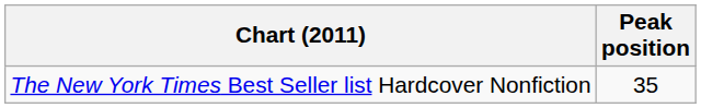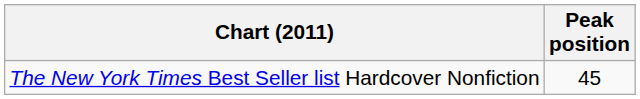 <table class="wikitable sortable">
 <tr>
 <th align="left">Chart (2011)</th>
 <th align="left">Peak<br>position</th>
 </tr>
 <tr>
 <td align="left"><a href='#'><em>The New York Times</em> Best Seller list</a> Hardcover Nonfiction</td>
-<td style="text-align:center;">35</td>
+<td style="text-align:center;">45</td>
 </tr>
 </table>
